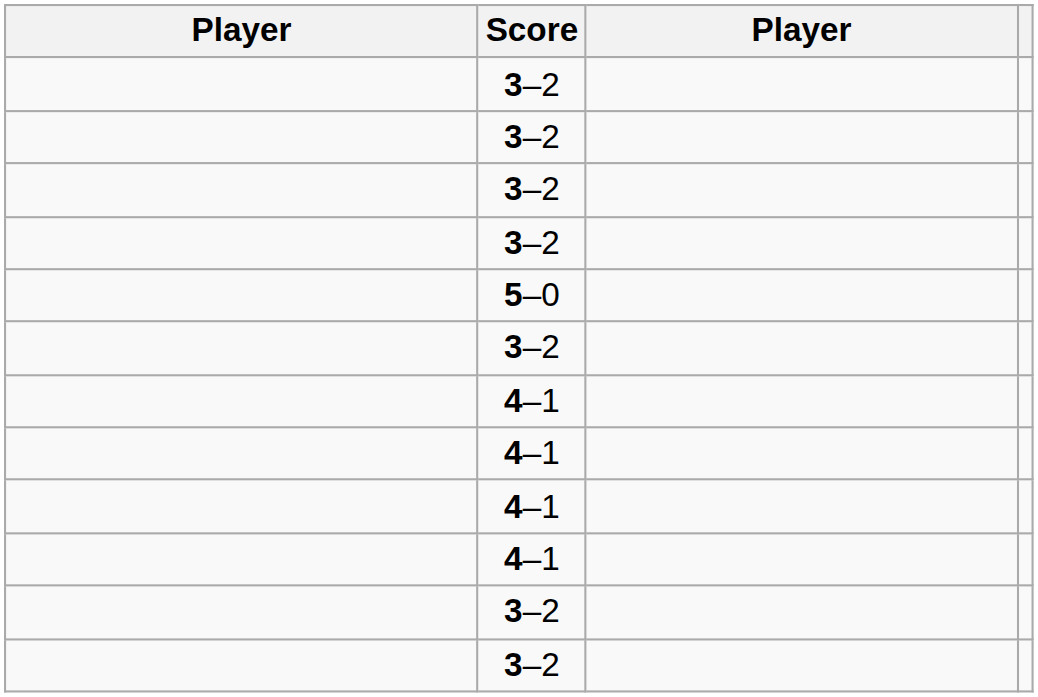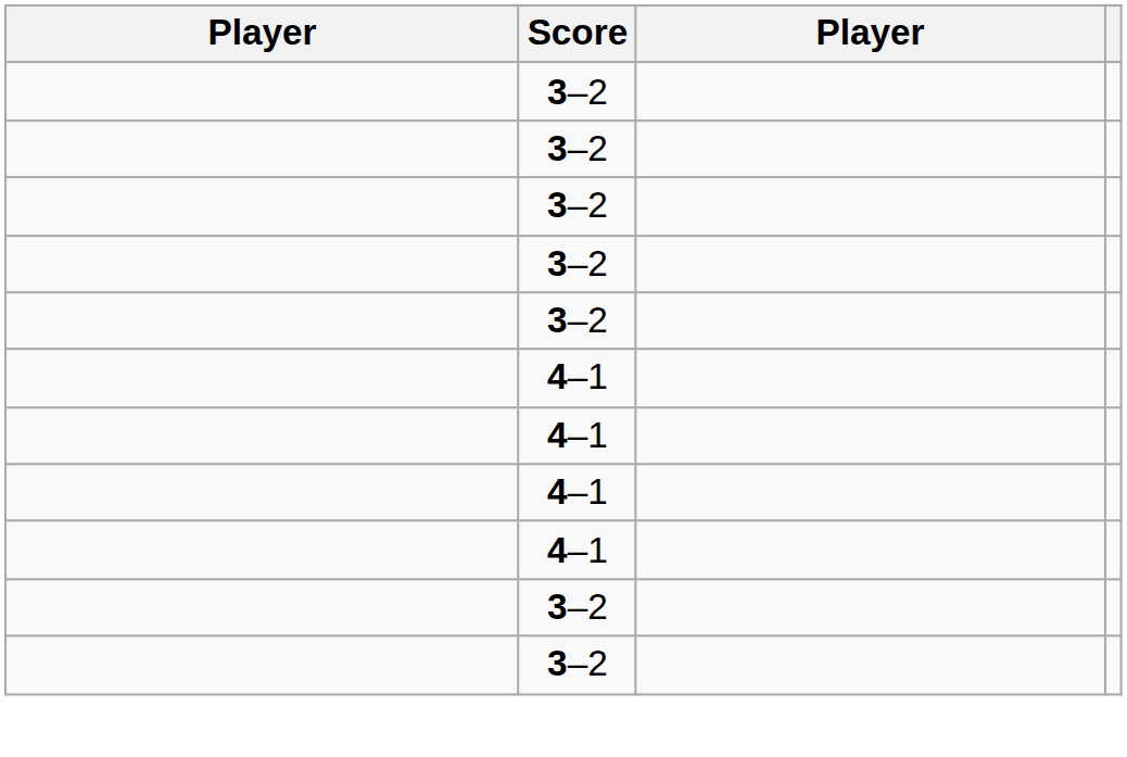 <table class="wikitable " style="text-align:center;">
 <tr>
 <th width=220>Player</th>
 <th width=40>Score</th>
 <th width=200>Player</th>
 <th></th>
 </tr>
 <tr>
 <td><strong></strong></td>
 <td><strong>3</strong>–2</td>
 <td></td>
 <td></td>
 </tr>
 <tr>
 <td><strong></strong></td>
 <td><strong>3</strong>–2</td>
 <td></td>
 <td></td>
 </tr>
 <tr>
 <td><strong></strong></td>
 <td><strong>3</strong>–2</td>
 <td></td>
 <td></td>
 </tr>
 <tr>
 <td><strong></strong></td>
 <td><strong>3</strong>–2</td>
-<td></td>
-<td></td>
-</tr>
-<tr>
-<td><strong></strong></td>
-<td><strong>5</strong>–0</td>
 <td></td>
 <td></td>
 </tr>
 <tr>
 <td><strong></strong></td>
 <td><strong>3</strong>–2</td>
 <td></td>
 <td></td>
 </tr>
 <tr>
 <td><strong></strong></td>
 <td><strong>4</strong>–1</td>
 <td></td>
 <td></td>
 </tr>
 <tr>
 <td><strong></strong></td>
 <td><strong>4</strong>–1</td>
 <td></td>
 <td></td>
 </tr>
 <tr>
 <td><strong></strong></td>
 <td><strong>4</strong>–1</td>
 <td></td>
 <td></td>
 </tr>
 <tr>
 <td><strong></strong></td>
 <td><strong>4</strong>–1</td>
 <td></td>
 <td></td>
 </tr>
 <tr>
 <td><strong></strong></td>
 <td><strong>3</strong>–2</td>
 <td></td>
 <td></td>
 </tr>
 <tr>
 <td><strong></strong></td>
 <td><strong>3</strong>–2</td>
 <td></td>
 <td></td>
 </tr>
 </table>
